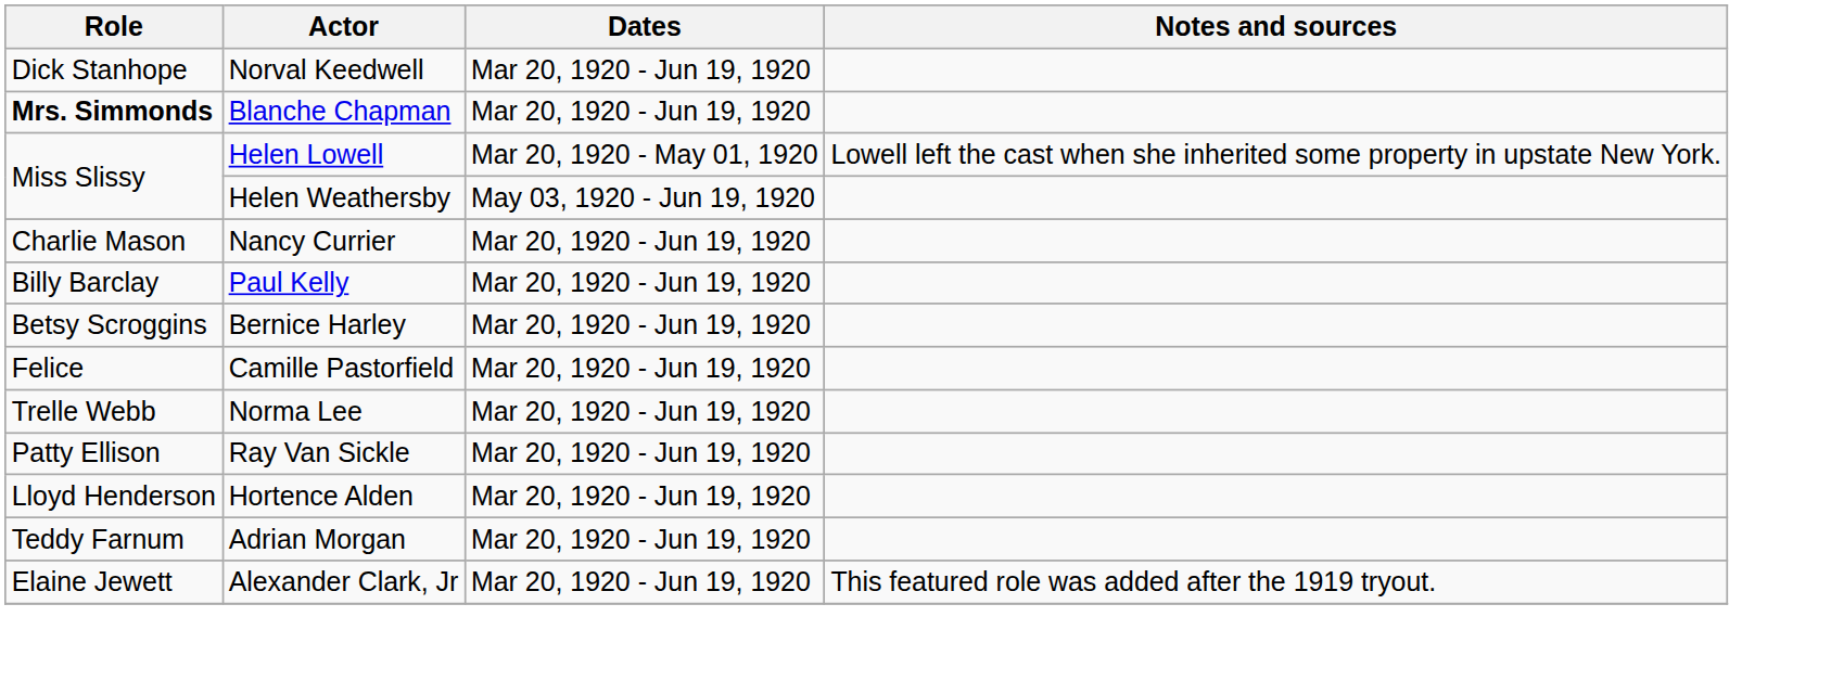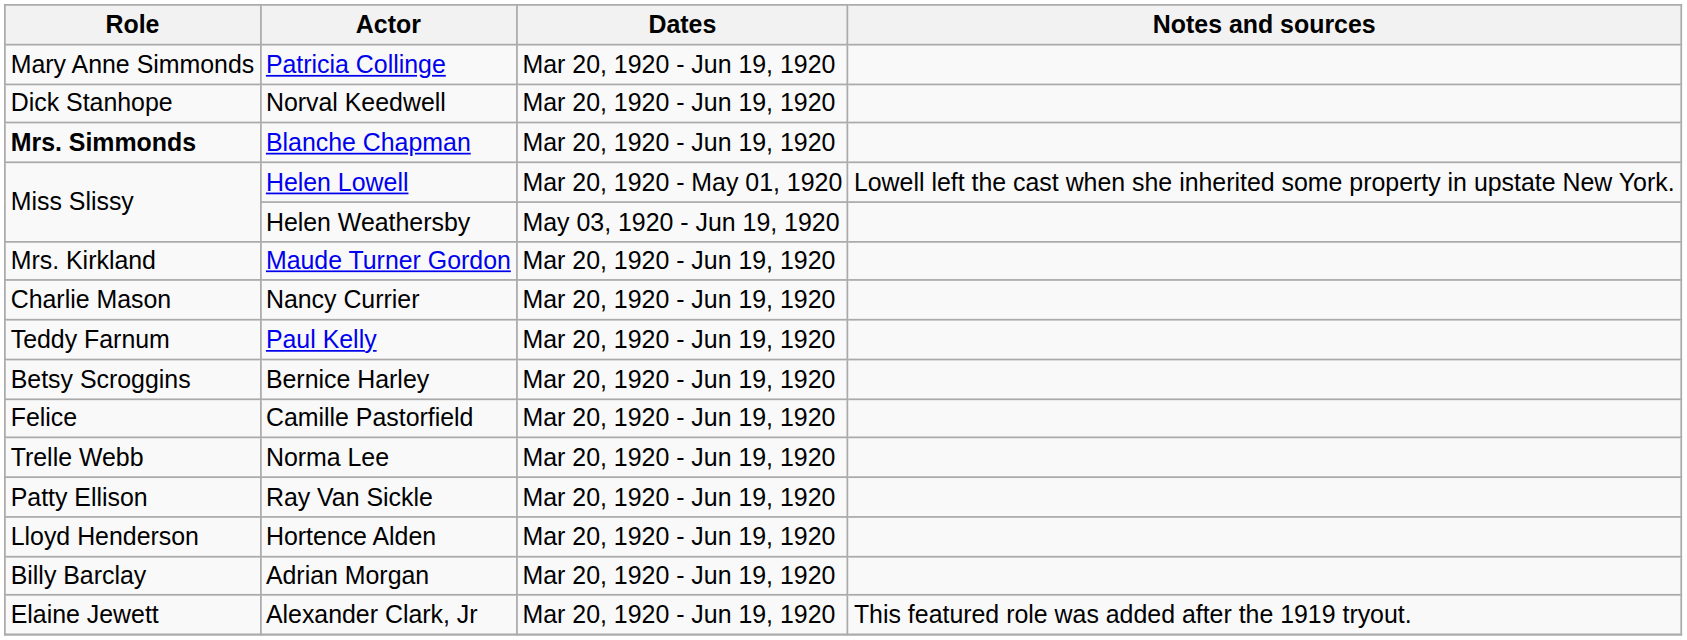 <table class="wikitable mw-collapsible mw-collapsed sortable plainrowheaders" style="font-size: 90%">
 <tr>
 <th scope="col">Role</th>
 <th scope="col">Actor</th>
 <th scope="col">Dates</th>
 <th scope="col">Notes and sources</th>
+</tr>
+<tr>
+<td>Mary Anne Simmonds</td>
+<td><a href='#'>Patricia Collinge</a></td>
+<td>Mar 20, 1920 - Jun 19, 1920</td>
+<td></td>
 </tr>
 <tr>
 <td>Dick Stanhope</td>
 <td>Norval Keedwell</td>
 <td>Mar 20, 1920 - Jun 19, 1920</td>
 <td></td>
 </tr>
 <tr>
 <td><strong>Mrs. Simmonds</strong></td>
 <td><a href='#'>Blanche Chapman</a></td>
 <td>Mar 20, 1920 - Jun 19, 1920</td>
 <td></td>
 </tr>
 <tr>
 <td rowspan=2>Miss Slissy</td>
 <td><a href='#'>Helen Lowell</a></td>
 <td>Mar 20, 1920 - May 01, 1920</td>
 <td>Lowell left the cast when she inherited some property in upstate New York.</td>
 </tr>
 <tr>
 <td>Helen Weathersby</td>
 <td>May 03, 1920 - Jun 19, 1920</td>
 <td></td>
 </tr>
 <tr>
+<td>Mrs. Kirkland</td>
+<td><a href='#'>Maude Turner Gordon</a></td>
+<td>Mar 20, 1920 - Jun 19, 1920</td>
+<td></td>
+</tr>
+<tr>
 <td>Charlie Mason</td>
 <td>Nancy Currier</td>
 <td>Mar 20, 1920 - Jun 19, 1920</td>
 <td></td>
 </tr>
 <tr>
-<td>Billy Barclay</td>
+<td>Teddy Farnum</td>
 <td><a href='#'>Paul Kelly</a></td>
 <td>Mar 20, 1920 - Jun 19, 1920</td>
 <td></td>
 </tr>
 <tr>
 <td>Betsy Scroggins</td>
 <td>Bernice Harley</td>
 <td>Mar 20, 1920 - Jun 19, 1920</td>
 <td></td>
 </tr>
 <tr>
 <td>Felice</td>
 <td>Camille Pastorfield</td>
 <td>Mar 20, 1920 - Jun 19, 1920</td>
 <td></td>
 </tr>
 <tr>
 <td>Trelle Webb</td>
 <td>Norma Lee</td>
 <td>Mar 20, 1920 - Jun 19, 1920</td>
 <td></td>
 </tr>
 <tr>
 <td>Patty Ellison</td>
 <td>Ray Van Sickle</td>
 <td>Mar 20, 1920 - Jun 19, 1920</td>
 <td></td>
 </tr>
 <tr>
 <td>Lloyd Henderson</td>
 <td>Hortence Alden</td>
 <td>Mar 20, 1920 - Jun 19, 1920</td>
 <td></td>
 </tr>
 <tr>
-<td>Teddy Farnum</td>
+<td>Billy Barclay</td>
 <td>Adrian Morgan</td>
 <td>Mar 20, 1920 - Jun 19, 1920</td>
 <td></td>
 </tr>
 <tr>
 <td>Elaine Jewett</td>
 <td>Alexander Clark, Jr</td>
 <td>Mar 20, 1920 - Jun 19, 1920</td>
 <td>This featured role was added after the 1919 tryout.</td>
 </tr>
 <tr>
 </tr>
 </table>
